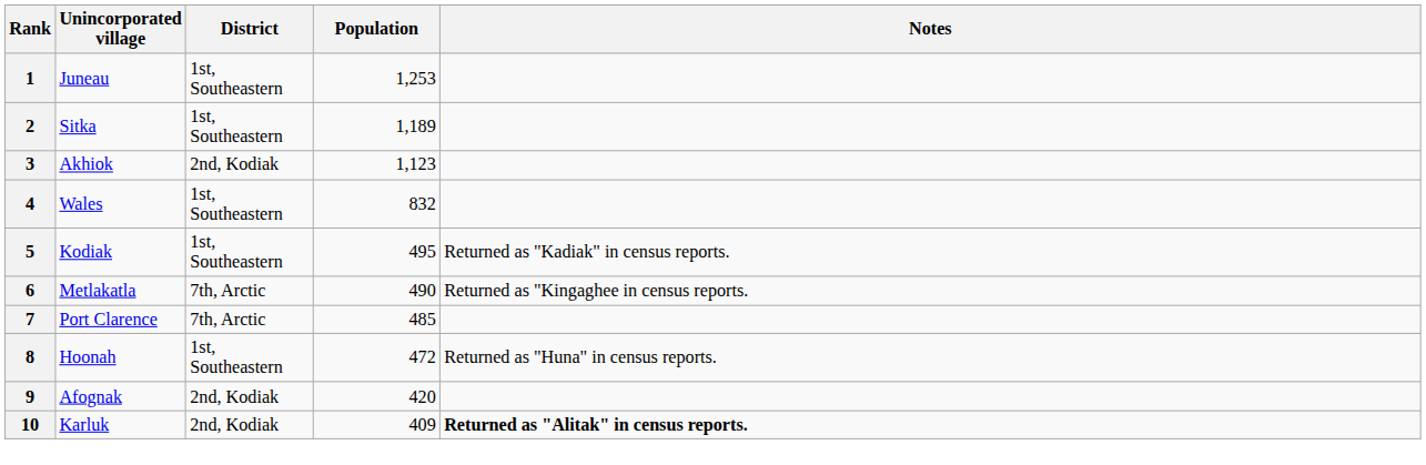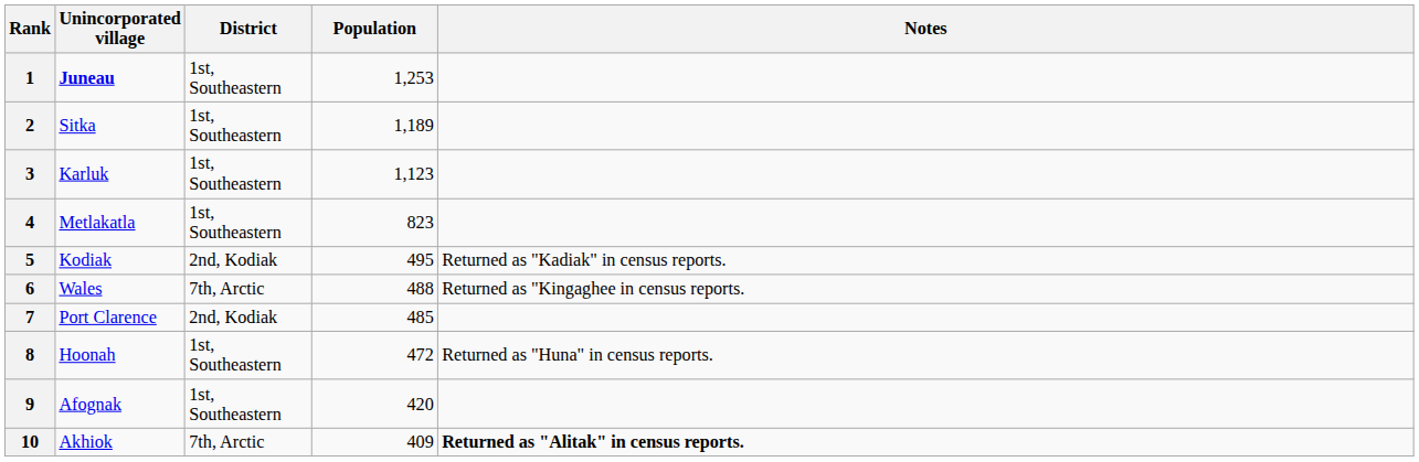 <table class="wikitable plainrowheaders" style="width:100%">
 <tr>
 <th scope="col" style="width:3%;">Rank</th>
 <th scope="col" style="width:9%;">Unincorporated village</th>
 <th scope="col" style="width:9%;">District</th>
 <th scope="col" style="width:9%;">Population</th>
 <th scope="col" style="width:70%;">Notes</th>
 </tr>
 <tr>
 <th scope="row">1</th>
-<td><a href='#'>Juneau</a></td>
+<td><strong><a href='#'>Juneau</a></strong></td>
 <td>1st, Southeastern</td>
 <td align="right">1,253</td>
 <td></td>
 </tr>
 <tr>
 <th scope="row">2</th>
 <td><a href='#'>Sitka</a></td>
 <td>1st, Southeastern</td>
 <td align="right">1,189</td>
 <td></td>
 </tr>
 <tr>
 <th scope="row">3</th>
-<td><a href='#'>Akhiok</a></td>
-<td>2nd, Kodiak</td>
+<td><a href='#'>Karluk</a></td>
+<td>1st, Southeastern</td>
 <td align="right">1,123</td>
 <td></td>
 </tr>
 <tr>
 <th scope="row">4</th>
-<td><a href='#'>Wales</a></td>
+<td><a href='#'>Metlakatla</a></td>
 <td>1st, Southeastern</td>
-<td align="right">832</td>
+<td align="right">823</td>
 <td></td>
 </tr>
 <tr>
 <th scope="row">5</th>
 <td><a href='#'>Kodiak</a></td>
-<td>1st, Southeastern</td>
+<td>2nd, Kodiak</td>
 <td align="right">495</td>
 <td>Returned as "Kadiak" in census reports.</td>
 </tr>
 <tr>
 <th scope="row">6</th>
-<td><a href='#'>Metlakatla</a></td>
+<td><a href='#'>Wales</a></td>
 <td>7th, Arctic</td>
-<td align="right">490</td>
+<td align="right">488</td>
 <td>Returned as "Kingaghee in census reports.</td>
 </tr>
 <tr>
 <th scope="row">7</th>
 <td><a href='#'>Port Clarence</a></td>
-<td>7th, Arctic</td>
+<td>2nd, Kodiak</td>
 <td align="right">485</td>
 <td></td>
 </tr>
 <tr>
 <th scope="row">8</th>
 <td><a href='#'>Hoonah</a></td>
 <td>1st, Southeastern</td>
 <td align="right">472</td>
 <td>Returned as "Huna" in census reports.</td>
 </tr>
 <tr>
 <th scope="row">9</th>
 <td><a href='#'>Afognak</a></td>
-<td>2nd, Kodiak</td>
+<td>1st, Southeastern</td>
 <td align="right">420</td>
 <td></td>
 </tr>
 <tr>
 <th scope="row">10</th>
-<td><a href='#'>Karluk</a></td>
-<td>2nd, Kodiak</td>
+<td><a href='#'>Akhiok</a></td>
+<td>7th, Arctic</td>
 <td align="right">409</td>
 <td><strong>Returned as "Alitak" in census reports.</strong></td>
 </tr>
 </table>
